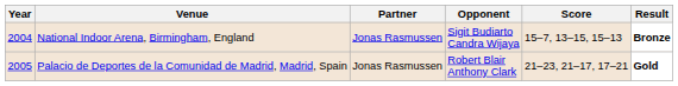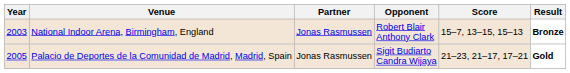 <table class="sortable wikitable" style="font-size: 90%;">
 <tr>
 <th>Year</th>
 <th>Venue</th>
 <th>Partner</th>
 <th>Opponent</th>
 <th>Score</th>
 <th>Result</th>
 </tr>
 <tr style="background:#F3E6D7">
-<td align="center"><a href='#'>2004</a></td>
+<td align="center"><a href='#'>2003</a></td>
 <td align="left"><a href='#'>National Indoor Arena</a>, <a href='#'>Birmingham</a>, England</td>
 <td align="left"> <a href='#'>Jonas Rasmussen</a></td>
-<td align="left"> <a href='#'>Sigit Budiarto</a><br> <a href='#'>Candra Wijaya</a></td>
+<td align="left"> <a href='#'>Robert Blair</a><br> <a href='#'>Anthony Clark</a></td>
 <td align="left">15–7, 13–15, 15–13</td>
 <td style="text-align:left; background:white"> <strong>Bronze</strong></td>
 </tr>
 <tr style="background:#F3E6D7">
 <td align="center"><a href='#'>2005</a></td>
 <td align="left"><a href='#'>Palacio de Deportes de la Comunidad de Madrid</a>, <a href='#'>Madrid</a>, Spain</td>
 <td align="left"> Jonas Rasmussen</td>
-<td align="left"> <a href='#'>Robert Blair</a><br> <a href='#'>Anthony Clark</a></td>
+<td align="left"> <a href='#'>Sigit Budiarto</a><br> <a href='#'>Candra Wijaya</a></td>
 <td align="left">21–23, 21–17, 17–21</td>
 <td style="text-align:left; background:white"> <strong>Gold</strong></td>
 </tr>
 </table>
